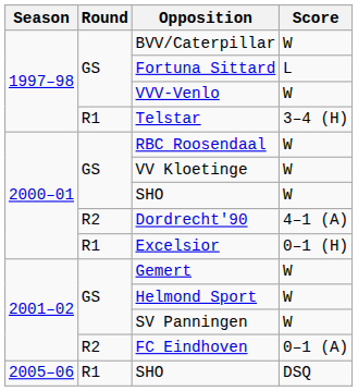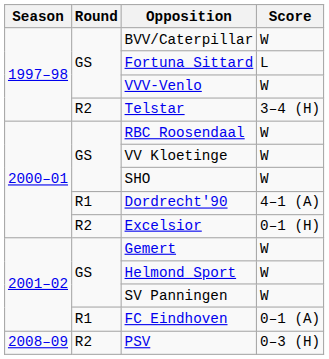 <table class="wikitable">
 <tr>
 <th>Season</th>
 <th>Round</th>
 <th>Opposition</th>
 <th>Score</th>
 </tr>
 <tr>
 <td rowspan="4"><a href='#'>1997–98</a></td>
 <td rowspan="3">GS</td>
 <td>BVV/Caterpillar</td>
 <td>W</td>
 </tr>
 <tr>
 <td><a href='#'>Fortuna Sittard</a></td>
 <td>L</td>
 </tr>
 <tr>
 <td><a href='#'>VVV-Venlo</a></td>
 <td>W</td>
 </tr>
 <tr>
-<td>R1</td>
+<td>R2</td>
 <td><a href='#'>Telstar</a></td>
 <td>3–4 (H)</td>
 </tr>
 <tr>
 <td rowspan="5"><a href='#'>2000–01</a></td>
 <td rowspan="3">GS</td>
 <td><a href='#'>RBC Roosendaal</a></td>
 <td>W</td>
 </tr>
 <tr>
 <td>VV Kloetinge</td>
 <td>W</td>
 </tr>
 <tr>
 <td>SHO</td>
 <td>W</td>
 </tr>
 <tr>
-<td>R2</td>
+<td>R1</td>
 <td><a href='#'>Dordrecht'90</a></td>
 <td>4–1 (A)</td>
 </tr>
 <tr>
-<td>R1</td>
+<td>R2</td>
 <td><a href='#'>Excelsior</a></td>
 <td>0–1 (H)</td>
 </tr>
 <tr>
 <td rowspan="4"><a href='#'>2001–02</a></td>
 <td rowspan="3">GS</td>
 <td><a href='#'>Gemert</a></td>
 <td>W</td>
 </tr>
 <tr>
 <td><a href='#'>Helmond Sport</a></td>
 <td>W</td>
 </tr>
 <tr>
 <td>SV Panningen</td>
 <td>W</td>
 </tr>
 <tr>
-<td>R2</td>
+<td>R1</td>
 <td><a href='#'>FC Eindhoven</a></td>
 <td>0–1 (A)</td>
 </tr>
 <tr>
-<td rowspan="1"><a href='#'>2005–06</a></td>
-<td>R1</td>
-<td>SHO</td>
-<td>DSQ</td>
+<td rowspan="1"><a href='#'>2008–09</a></td>
+<td>R2</td>
+<td><a href='#'>PSV</a></td>
+<td>0–3 (H)</td>
 </tr>
 </table>
